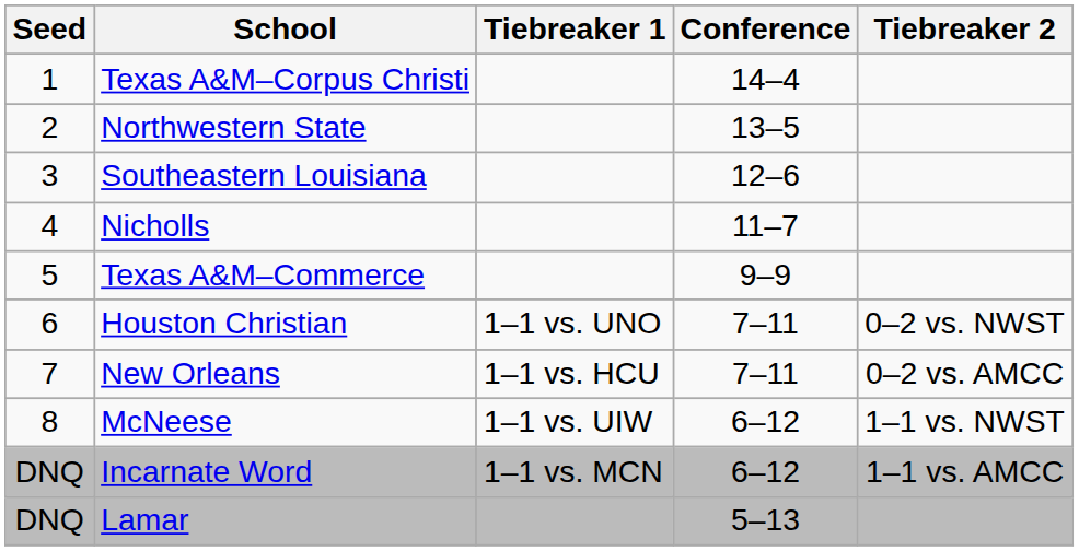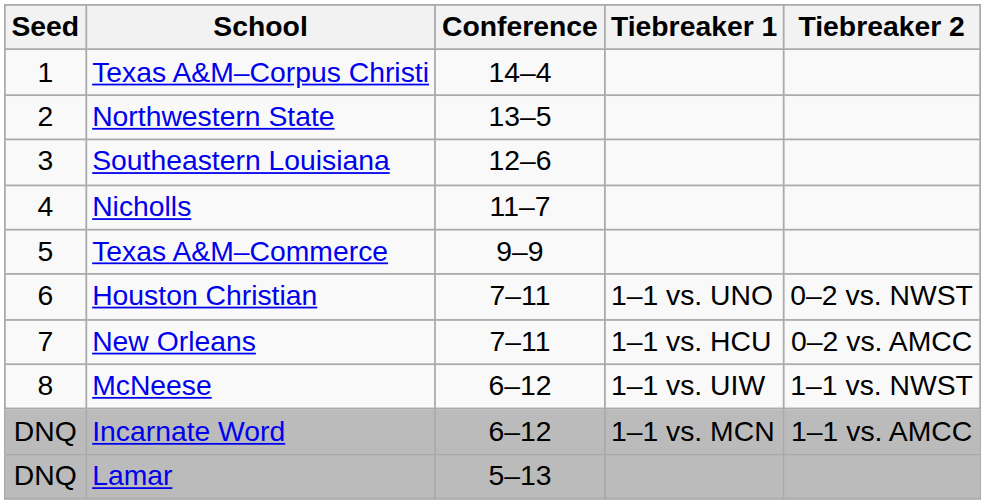 <table class="wikitable" style="text-align:center">
 <tr>
 <th>Seed</th>
 <th>School</th>
+<th>Conference</th>
 <th>Tiebreaker 1</th>
-<th>Conference</th>
 <th>Tiebreaker 2</th>
 </tr>
 <tr>
 <td>1</td>
 <td align="left"><a href='#'>Texas A&M–Corpus Christi</a></td>
+<td>14–4</td>
 <td align="left"></td>
-<td>14–4</td>
 <td></td>
 </tr>
 <tr>
 <td>2</td>
 <td align="left"><a href='#'>Northwestern State</a></td>
+<td>13–5</td>
 <td align="left"></td>
-<td>13–5</td>
 <td></td>
 </tr>
 <tr>
 <td>3</td>
 <td align="left"><a href='#'>Southeastern Louisiana</a></td>
+<td>12–6</td>
 <td align="left"></td>
-<td>12–6</td>
 <td></td>
 </tr>
 <tr>
 <td>4</td>
 <td align="left"><a href='#'>Nicholls</a></td>
+<td>11–7</td>
 <td align="left"></td>
-<td>11–7</td>
 <td></td>
 </tr>
 <tr>
 <td>5</td>
 <td align="left"><a href='#'>Texas A&M–Commerce</a></td>
+<td>9–9</td>
 <td align="left"></td>
-<td>9–9</td>
 <td></td>
 </tr>
 <tr>
 <td>6</td>
 <td align="left"><a href='#'>Houston Christian</a></td>
+<td>7–11</td>
 <td align="left">1–1 vs. UNO</td>
-<td>7–11</td>
 <td>0–2 vs. NWST</td>
 </tr>
 <tr>
 <td>7</td>
 <td align="left"><a href='#'>New Orleans</a></td>
+<td>7–11</td>
 <td align="left">1–1 vs. HCU</td>
-<td>7–11</td>
 <td>0–2 vs. AMCC</td>
 </tr>
 <tr>
 <td>8</td>
 <td align="left"><a href='#'>McNeese</a></td>
+<td>6–12</td>
 <td align="left">1–1 vs. UIW</td>
-<td>6–12</td>
 <td>1–1 vs. NWST</td>
 </tr>
 <tr bgcolor="#bbbbbb">
 <td>DNQ</td>
 <td align="left"><a href='#'>Incarnate Word</a></td>
+<td>6–12</td>
 <td align="left">1–1 vs. MCN</td>
-<td>6–12</td>
 <td>1–1 vs. AMCC</td>
 </tr>
 <tr bgcolor="#bbbbbb">
 <td>DNQ</td>
 <td align="left"><a href='#'>Lamar</a></td>
+<td>5–13</td>
 <td align="left"></td>
-<td>5–13</td>
 <td></td>
 </tr>
 </table>
